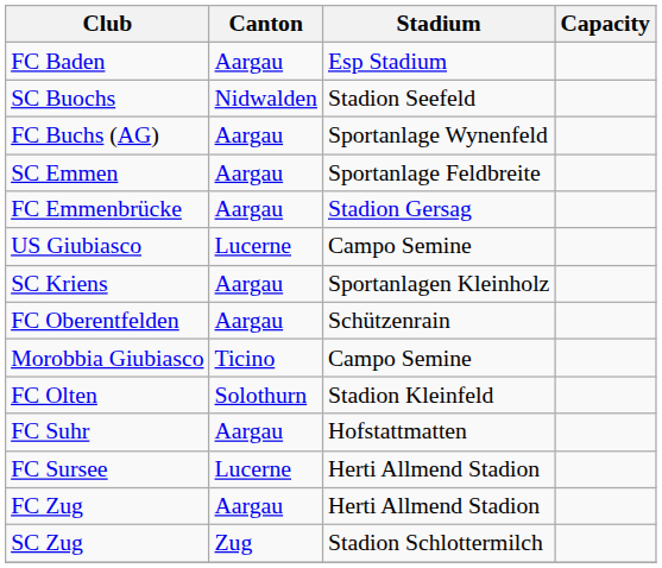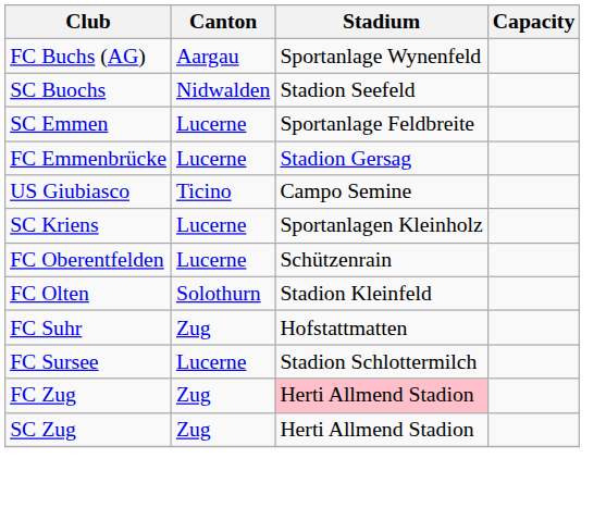 <table class="wikitable">
 <tr>
 <th>Club</th>
 <th>Canton</th>
 <th>Stadium</th>
 <th>Capacity</th>
 </tr>
 <tr>
-<td><a href='#'>FC Baden</a></td>
+<td><a href='#'>FC Buchs</a> (<a href='#'>AG</a>)</td>
 <td><a href='#'>Aargau</a></td>
-<td><a href='#'>Esp Stadium</a></td>
+<td>Sportanlage Wynenfeld</td>
 <td></td>
 </tr>
 <tr>
 <td><a href='#'>SC Buochs</a></td>
 <td><a href='#'>Nidwalden</a></td>
 <td>Stadion Seefeld</td>
 <td></td>
 </tr>
 <tr>
-<td><a href='#'>FC Buchs</a> (<a href='#'>AG</a>)</td>
-<td><a href='#'>Aargau</a></td>
-<td>Sportanlage Wynenfeld</td>
-<td></td>
-</tr>
-<tr>
 <td><a href='#'>SC Emmen</a></td>
-<td><a href='#'>Aargau</a></td>
+<td><a href='#'>Lucerne</a></td>
 <td>Sportanlage Feldbreite</td>
 <td></td>
 </tr>
 <tr>
 <td><a href='#'>FC Emmenbrücke</a></td>
-<td><a href='#'>Aargau</a></td>
+<td><a href='#'>Lucerne</a></td>
 <td><a href='#'>Stadion Gersag</a></td>
 <td></td>
 </tr>
 <tr>
 <td><a href='#'>US Giubiasco</a></td>
-<td><a href='#'>Lucerne</a></td>
+<td><a href='#'>Ticino</a></td>
 <td>Campo Semine</td>
 <td></td>
 </tr>
 <tr>
 <td><a href='#'>SC Kriens</a></td>
-<td><a href='#'>Aargau</a></td>
+<td><a href='#'>Lucerne</a></td>
 <td>Sportanlagen Kleinholz</td>
 <td></td>
 </tr>
 <tr>
 <td><a href='#'>FC Oberentfelden</a></td>
-<td><a href='#'>Aargau</a></td>
+<td><a href='#'>Lucerne</a></td>
 <td>Schützenrain</td>
-<td></td>
-</tr>
-<tr>
-<td><a href='#'>Morobbia Giubiasco</a></td>
-<td><a href='#'>Ticino</a></td>
-<td>Campo Semine</td>
 <td></td>
 </tr>
 <tr>
 <td><a href='#'>FC Olten</a></td>
 <td><a href='#'>Solothurn</a></td>
 <td>Stadion Kleinfeld</td>
 <td></td>
 </tr>
 <tr>
 <td><a href='#'>FC Suhr</a></td>
-<td><a href='#'>Aargau</a></td>
+<td><a href='#'>Zug</a></td>
 <td>Hofstattmatten</td>
 <td></td>
 </tr>
 <tr>
 <td><a href='#'>FC Sursee</a></td>
 <td><a href='#'>Lucerne</a></td>
-<td>Herti Allmend Stadion</td>
+<td>Stadion Schlottermilch</td>
 <td></td>
 </tr>
 <tr>
 <td><a href='#'>FC Zug</a></td>
-<td><a href='#'>Aargau</a></td>
-<td>Herti Allmend Stadion</td>
+<td><a href='#'>Zug</a></td>
+<td style="background: pink;">Herti Allmend Stadion</td>
 <td></td>
 </tr>
 <tr>
 <td><a href='#'>SC Zug</a></td>
 <td><a href='#'>Zug</a></td>
-<td>Stadion Schlottermilch</td>
+<td>Herti Allmend Stadion</td>
 <td></td>
 </tr>
 <tr>
 </tr>
 </table>
